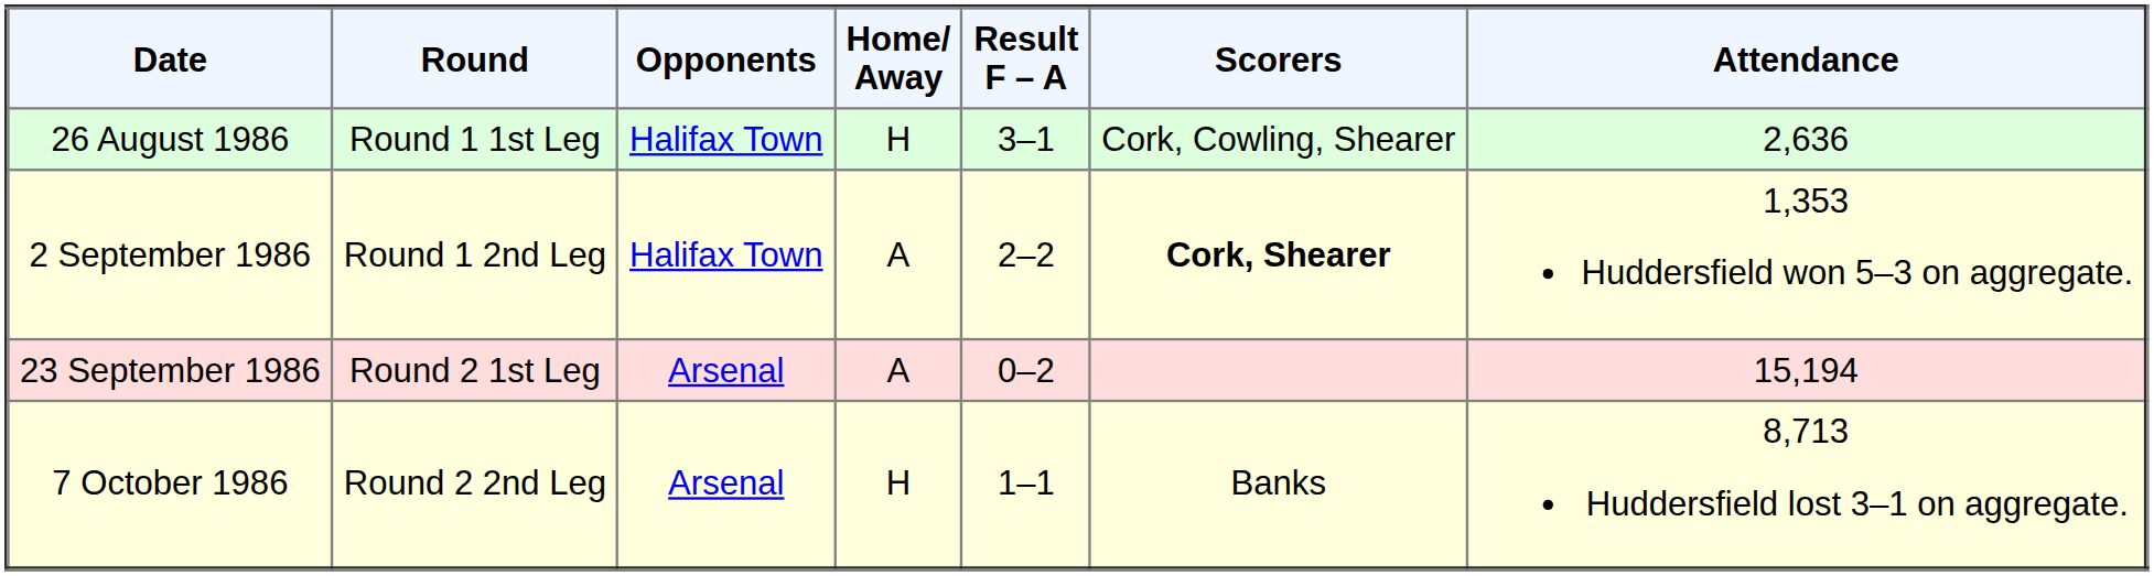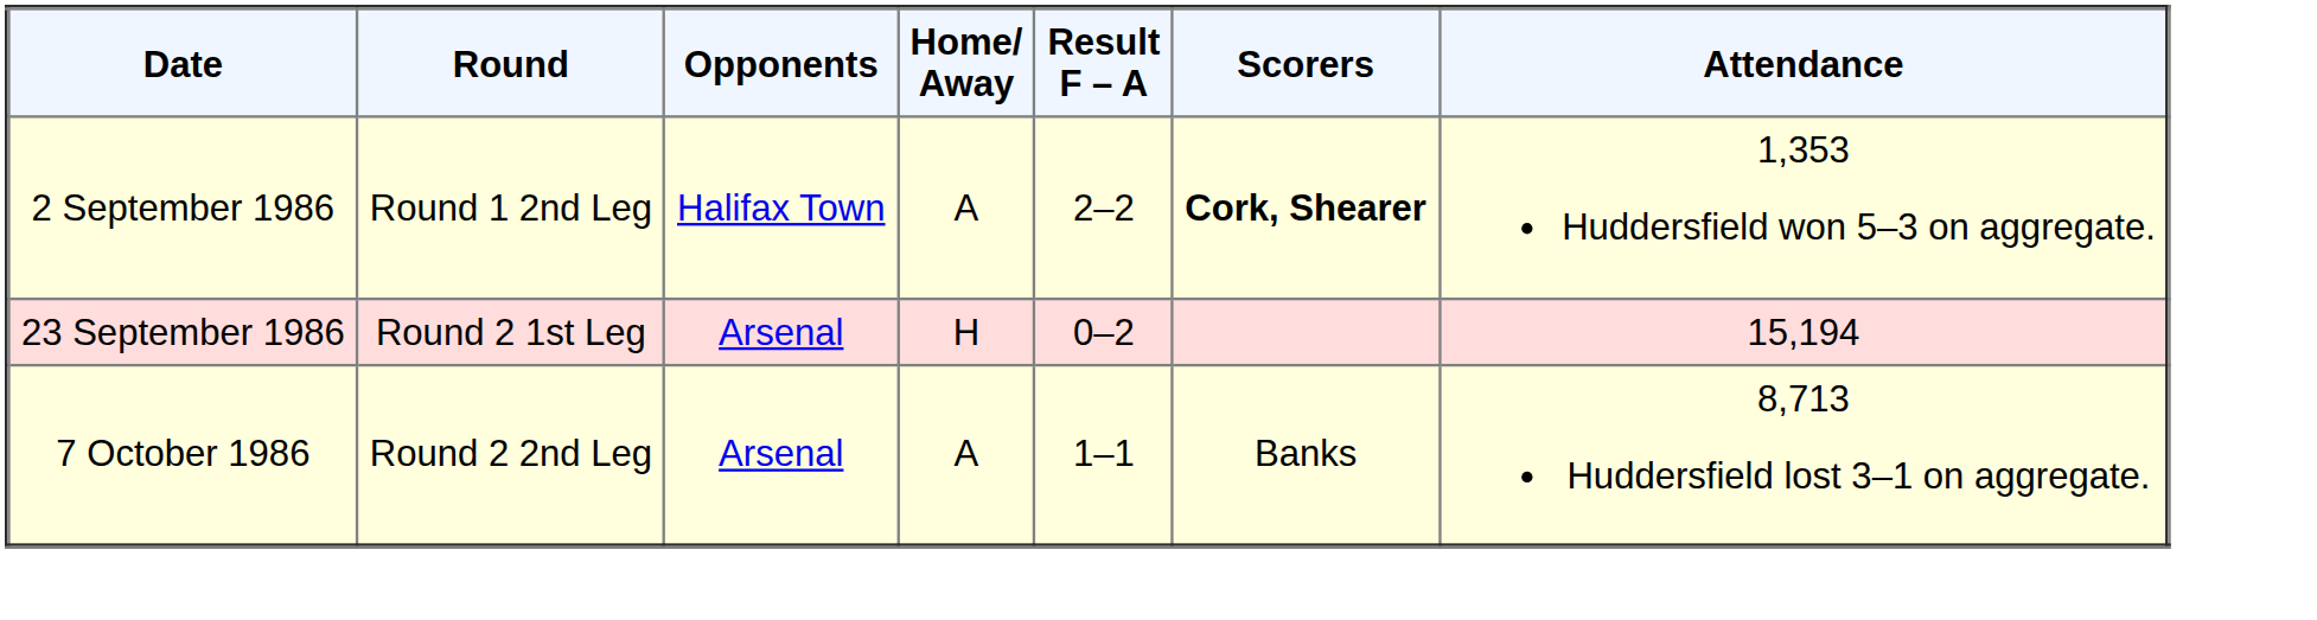 <table border="2" cellpadding="4" style="border-collapse:collapse; text-align:center; font-size:smaller;">
 <tr style="background:#f0f6ff;">
 <th><strong>Date</strong></th>
 <th><strong>Round</strong></th>
 <th><strong>Opponents</strong></th>
 <th><strong>Home/<br>Away</strong></th>
 <th><strong>Result<br>F – A</strong></th>
 <th><strong>Scorers</strong></th>
 <th><strong>Attendance</strong></th>
-</tr>
-<tr bgcolor="#ddffdd">
-<td>26 August 1986</td>
-<td>Round 1 1st Leg</td>
-<td><a href='#'>Halifax Town</a></td>
-<td>H</td>
-<td>3–1</td>
-<td>Cork, Cowling, Shearer</td>
-<td>2,636</td>
 </tr>
 <tr bgcolor="#ffffdd">
 <td>2 September 1986</td>
 <td>Round 1 2nd Leg</td>
 <td><a href='#'>Halifax Town</a></td>
 <td>A</td>
 <td>2–2</td>
 <td><strong>Cork, Shearer</strong></td>
 <td>1,353<br><ul><li>Huddersfield won 5–3 on aggregate.</li></ul></td>
 </tr>
 <tr bgcolor="#ffdddd">
 <td>23 September 1986</td>
 <td>Round 2 1st Leg</td>
 <td><a href='#'>Arsenal</a></td>
-<td>A</td>
+<td>H</td>
 <td>0–2</td>
 <td></td>
 <td>15,194</td>
 </tr>
 <tr bgcolor="#ffffdd">
 <td>7 October 1986</td>
 <td>Round 2 2nd Leg</td>
 <td><a href='#'>Arsenal</a></td>
-<td>H</td>
+<td>A</td>
 <td>1–1</td>
 <td>Banks</td>
 <td>8,713<br><ul><li>Huddersfield lost 3–1 on aggregate.</li></ul></td>
 </tr>
 </table>
